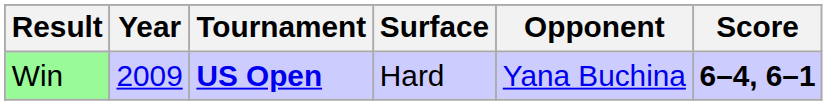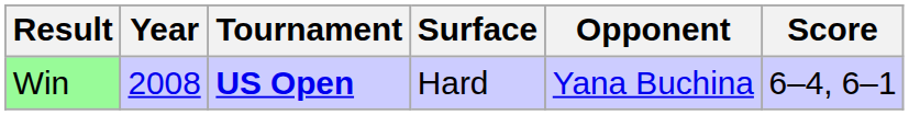 <table class="sortable wikitable">
 <tr>
 <th>Result</th>
 <th>Year</th>
 <th>Tournament</th>
 <th>Surface</th>
 <th>Opponent</th>
 <th class="unsortable">Score</th>
 </tr>
 <tr style="background:#ccf;">
 <td bgcolor=98FB98>Win</td>
-<td><a href='#'>2009</a></td>
+<td><a href='#'>2008</a></td>
 <td><strong><a href='#'>US Open</a></strong></td>
 <td>Hard</td>
 <td> <a href='#'>Yana Buchina</a></td>
-<td><strong>6–4, 6–1</strong></td>
+<td>6–4, 6–1</td>
 </tr>
 </table>
